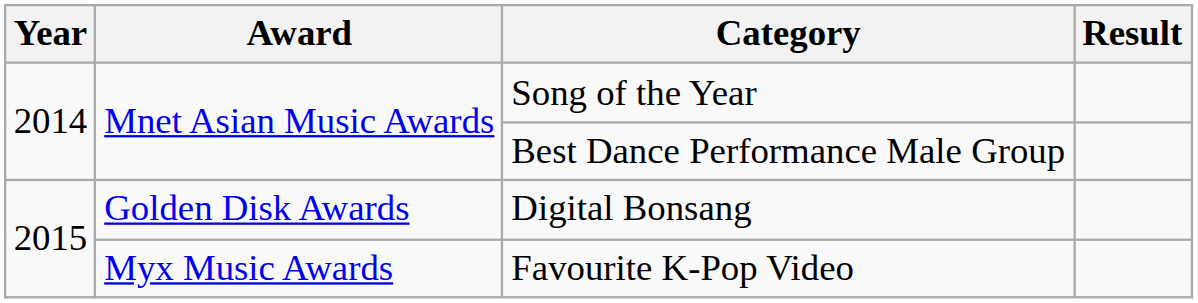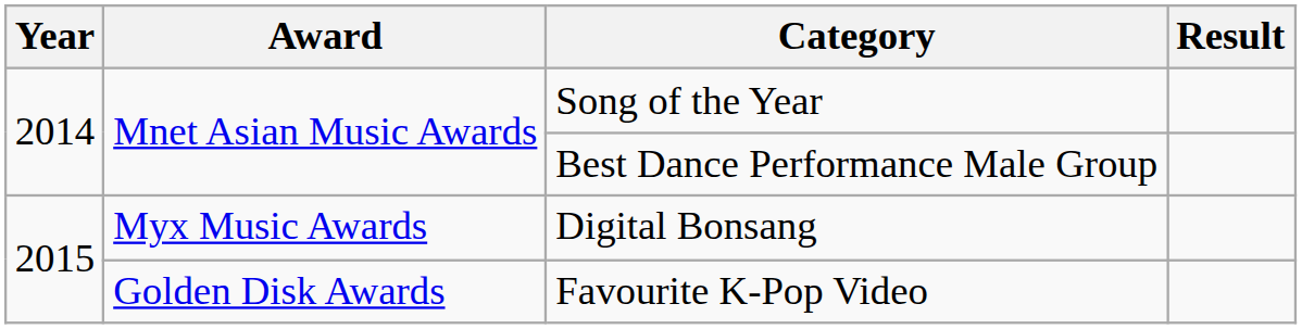 <table class="wikitable sortable">
 <tr>
 <th>Year</th>
 <th>Award</th>
 <th>Category</th>
 <th>Result</th>
 </tr>
 <tr>
 <td rowspan="2">2014</td>
 <td rowspan="2"><a href='#'>Mnet Asian Music Awards</a></td>
 <td>Song of the Year</td>
 <td></td>
 </tr>
 <tr>
 <td>Best Dance Performance Male Group</td>
 <td></td>
 </tr>
 <tr>
 <td rowspan="2">2015</td>
-<td><a href='#'>Golden Disk Awards</a></td>
+<td><a href='#'>Myx Music Awards</a></td>
 <td>Digital Bonsang</td>
 <td></td>
 </tr>
 <tr>
-<td><a href='#'>Myx Music Awards</a></td>
+<td><a href='#'>Golden Disk Awards</a></td>
 <td>Favourite K-Pop Video</td>
 <td></td>
 </tr>
 </table>
